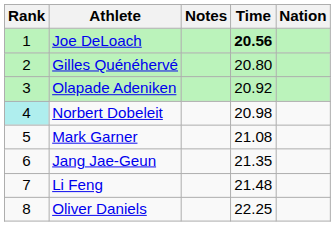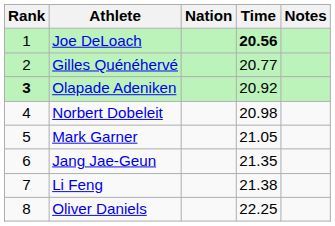 <table class="wikitable sortable" style="text-align:center">
 <tr>
 <th>Rank</th>
 <th>Athlete</th>
+<th>Nation</th>
+<th>Time</th>
 <th>Notes</th>
-<th>Time</th>
-<th>Nation</th>
 </tr>
 <tr style="background:#bbf3bb;">
 <td>1</td>
 <td align=left><a href='#'>Joe DeLoach</a></td>
+<td align=left></td>
+<td><strong>20.56</strong></td>
 <td></td>
-<td><strong>20.56</strong></td>
-<td align=left></td>
 </tr>
 <tr style="background:#bbf3bb;">
 <td>2</td>
 <td align=left><a href='#'>Gilles Quénéhervé</a></td>
+<td align=left></td>
+<td>20.77</td>
 <td></td>
-<td>20.80</td>
-<td align=left></td>
 </tr>
 <tr style="background:#bbf3bb;">
-<td>3</td>
+<td><strong>3</strong></td>
 <td align=left><a href='#'>Olapade Adeniken</a></td>
+<td align=left></td>
+<td>20.92</td>
 <td></td>
-<td>20.92</td>
-<td align=left></td>
 </tr>
 <tr>
-<td style="background: paleturquoise;">4</td>
+<td>4</td>
 <td align=left><a href='#'>Norbert Dobeleit</a></td>
+<td align=left></td>
+<td>20.98</td>
 <td></td>
-<td>20.98</td>
-<td align=left></td>
 </tr>
 <tr>
 <td>5</td>
 <td align=left><a href='#'>Mark Garner</a></td>
+<td align=left></td>
+<td>21.05</td>
 <td></td>
-<td>21.08</td>
-<td align=left></td>
 </tr>
 <tr>
 <td>6</td>
 <td align=left><a href='#'>Jang Jae-Geun</a></td>
+<td align=left></td>
+<td>21.35</td>
 <td></td>
-<td>21.35</td>
-<td align=left></td>
 </tr>
 <tr>
 <td>7</td>
 <td align=left><a href='#'>Li Feng</a></td>
+<td align=left></td>
+<td>21.38</td>
 <td></td>
-<td>21.48</td>
-<td align=left></td>
 </tr>
 <tr>
 <td>8</td>
 <td align=left><a href='#'>Oliver Daniels</a></td>
+<td align=left></td>
+<td>22.25</td>
 <td></td>
-<td>22.25</td>
-<td align=left></td>
 </tr>
 </table>
